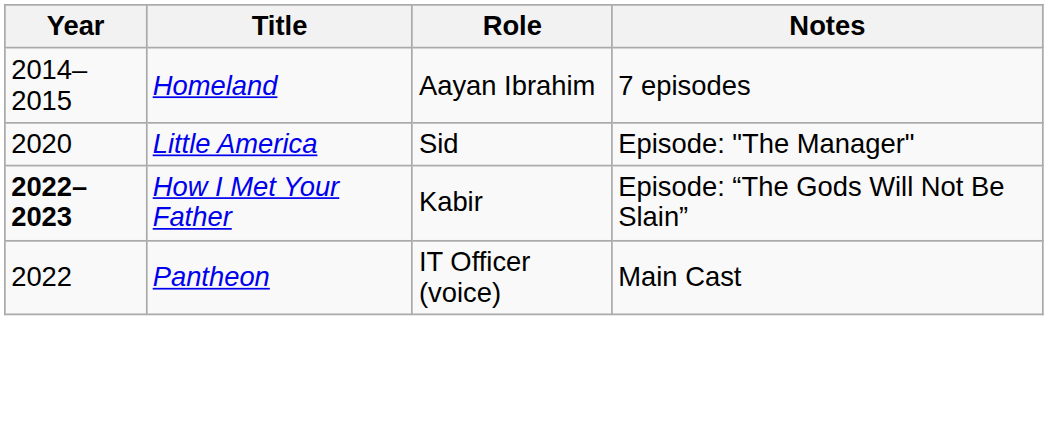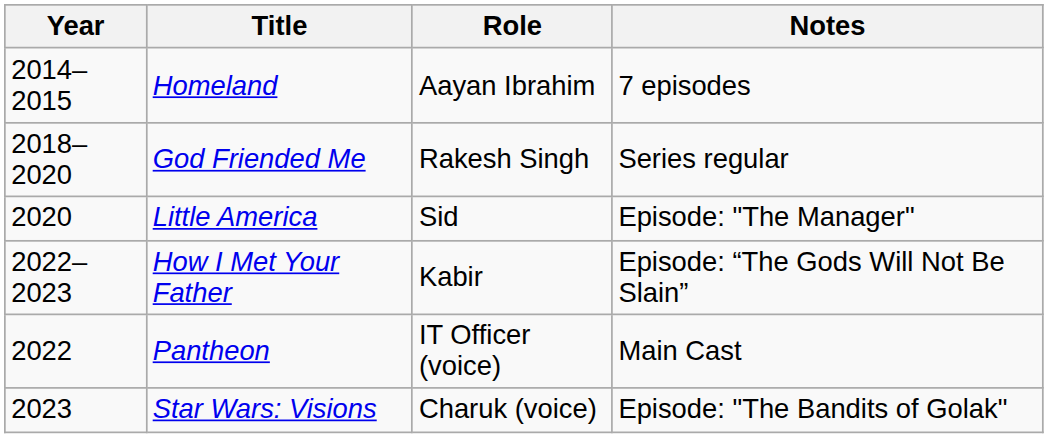 <table class="wikitable sortable">
 <tr>
 <th>Year</th>
 <th>Title</th>
 <th>Role</th>
 <th class="unsortable">Notes</th>
 </tr>
 <tr>
 <td>2014–2015</td>
 <td><em><a href='#'>Homeland</a></em></td>
 <td>Aayan Ibrahim</td>
 <td>7 episodes</td>
 </tr>
 <tr>
+<td>2018–2020</td>
+<td><em><a href='#'>God Friended Me</a></em></td>
+<td>Rakesh Singh</td>
+<td>Series regular</td>
+</tr>
+<tr>
 <td>2020</td>
 <td><em><a href='#'>Little America</a></em></td>
 <td>Sid</td>
 <td>Episode: "The Manager"</td>
 </tr>
 <tr>
-<td><strong>2022–2023</strong></td>
+<td>2022–2023</td>
 <td><em><a href='#'>How I Met Your Father</a></em></td>
 <td>Kabir</td>
 <td>Episode: “The Gods Will Not Be Slain”</td>
 </tr>
 <tr>
 <td>2022</td>
 <td><em><a href='#'>Pantheon</a></em></td>
 <td>IT Officer (voice)</td>
 <td>Main Cast</td>
 </tr>
+<tr>
+<td>2023</td>
+<td><em><a href='#'>Star Wars: Visions</a></em></td>
+<td>Charuk (voice)</td>
+<td>Episode: "The Bandits of Golak"</td>
+</tr>
 </table>
